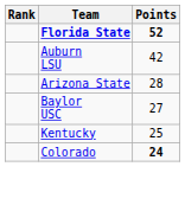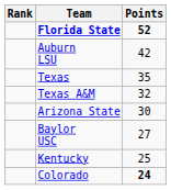 <table class="wikitable sortable" style="text-align:center">
 <tr>
 <th>Rank</th>
 <th>Team</th>
 <th>Points</th>
 </tr>
 <tr>
 <td></td>
 <td align="left"><strong><a href='#'>Florida State</a></strong></td>
 <td><strong>52</strong></td>
 </tr>
 <tr>
 <td></td>
 <td align="left"><a href='#'>Auburn</a><br><a href='#'>LSU</a></td>
 <td>42</td>
 </tr>
 <tr>
 <td></td>
+<td align="left"><a href='#'>Texas</a></td>
+<td>35</td>
+</tr>
+<tr>
+<td></td>
+<td align="left"><a href='#'>Texas A&M</a></td>
+<td>32</td>
+</tr>
+<tr>
+<td></td>
 <td align="left"><a href='#'>Arizona State</a></td>
-<td>28</td>
+<td>30</td>
 </tr>
 <tr>
 <td></td>
 <td align="left"><a href='#'>Baylor</a><br><a href='#'>USC</a></td>
 <td>27</td>
 </tr>
 <tr>
 <td></td>
 <td align="left"><a href='#'>Kentucky</a></td>
 <td>25</td>
 </tr>
 <tr>
 <td></td>
 <td align="left"><a href='#'>Colorado</a></td>
 <td><strong>24</strong></td>
 </tr>
 </table>
